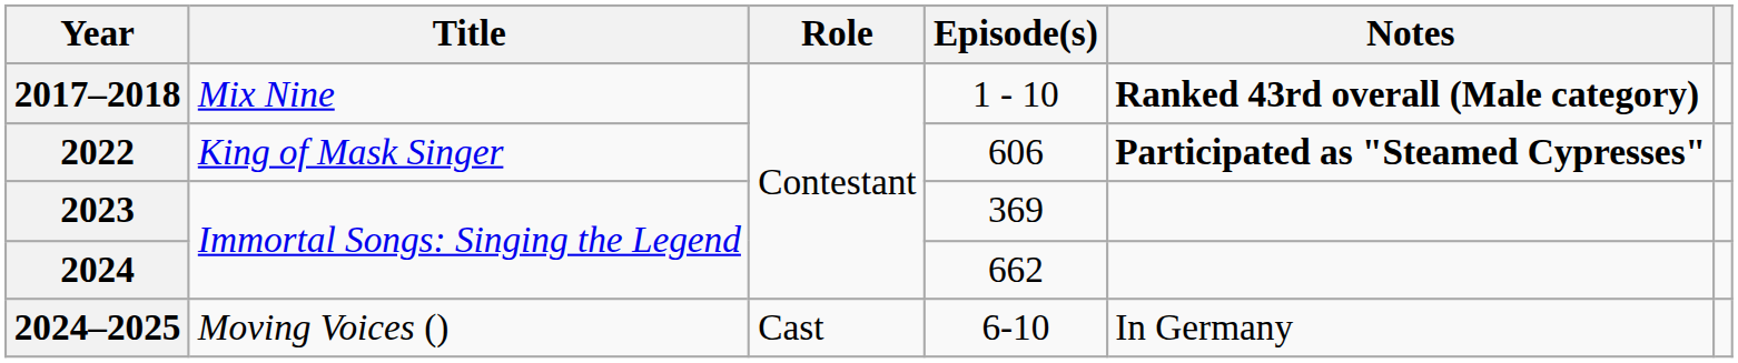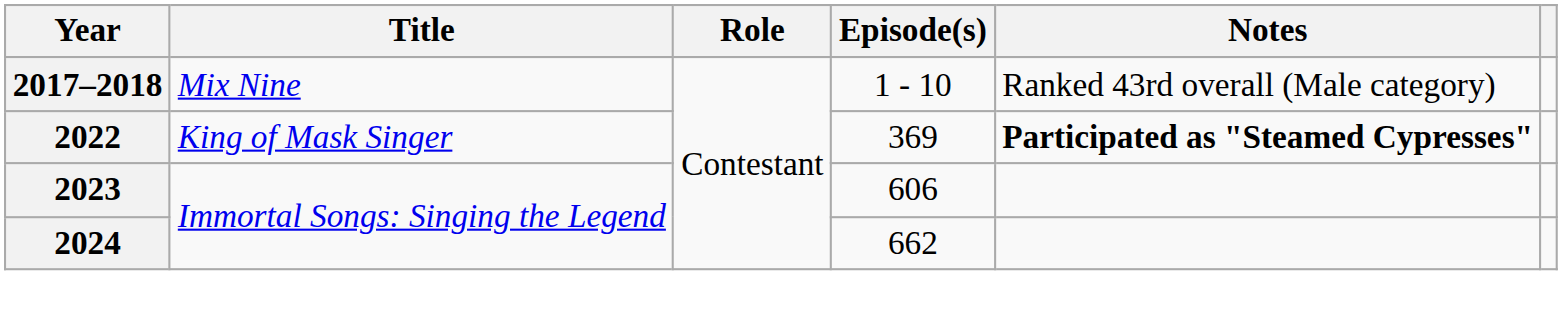 <table class="wikitable plainrowheaders">
 <tr>
 <th scope="col">Year</th>
 <th scope="col">Title</th>
 <th scope="col">Role</th>
 <th scope="col">Episode(s)</th>
 <th scope="col">Notes</th>
 <th scope="col"></th>
 </tr>
 <tr>
 <th scope="row">2017–2018</th>
 <td><em><a href='#'>Mix Nine</a></em></td>
 <td rowspan="4">Contestant</td>
 <td style="text-align:center">1 - 10</td>
-<td><strong>Ranked 43rd overall (Male category)</strong></td>
+<td>Ranked 43rd overall (Male category)</td>
 <td style="text-align:center"></td>
 </tr>
 <tr>
 <th scope="row">2022</th>
 <td><em><a href='#'>King of Mask Singer</a></em></td>
-<td style="text-align:center">606</td>
+<td style="text-align:center">369</td>
 <td><strong>Participated as "Steamed Cypresses"</strong></td>
 <td style="text-align:center"></td>
 </tr>
 <tr>
 <th scope="row">2023</th>
 <td rowspan="2"><em><a href='#'>Immortal Songs: Singing the Legend</a></em></td>
-<td style="text-align:center">369</td>
+<td style="text-align:center">606</td>
 <td></td>
 <td style="text-align:center"></td>
 </tr>
 <tr>
 <th scope="row">2024</th>
 <td style="text-align:center">662</td>
 <td></td>
 <td style="text-align:center"></td>
 </tr>
-<tr>
-<th scope="row">2024–2025</th>
-<td><em>Moving Voices</em> ()</td>
-<td>Cast</td>
-<td style="text-align:center">6-10</td>
-<td>In Germany</td>
-<td style="text-align:center"></td>
-</tr>
 </table>
